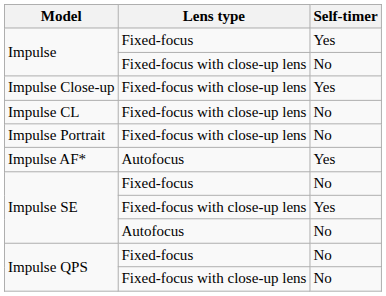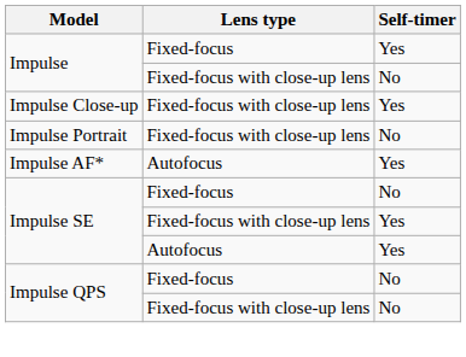 <table class="wikitable">
 <tr>
 <th>Model</th>
 <th>Lens type</th>
 <th>Self-timer</th>
 </tr>
 <tr>
 <td rowspan="2">Impulse</td>
 <td>Fixed-focus</td>
 <td>Yes</td>
 </tr>
 <tr>
 <td>Fixed-focus with close-up lens</td>
 <td>No</td>
 </tr>
 <tr>
 <td>Impulse Close-up</td>
 <td>Fixed-focus with close-up lens</td>
 <td>Yes</td>
-</tr>
-<tr>
-<td>Impulse CL</td>
-<td>Fixed-focus with close-up lens</td>
-<td>No</td>
 </tr>
 <tr>
 <td>Impulse Portrait</td>
 <td>Fixed-focus with close-up lens</td>
 <td>No</td>
 </tr>
 <tr>
 <td>Impulse AF*</td>
 <td>Autofocus</td>
 <td>Yes</td>
 </tr>
 <tr>
 <td rowspan="3">Impulse SE</td>
 <td>Fixed-focus</td>
 <td>No</td>
 </tr>
 <tr>
 <td>Fixed-focus with close-up lens</td>
 <td>Yes</td>
 </tr>
 <tr>
 <td>Autofocus</td>
-<td>No</td>
+<td>Yes</td>
 </tr>
 <tr>
 <td rowspan="2">Impulse QPS</td>
 <td>Fixed-focus</td>
 <td>No</td>
 </tr>
 <tr>
 <td>Fixed-focus with close-up lens</td>
 <td>No</td>
 </tr>
 </table>
